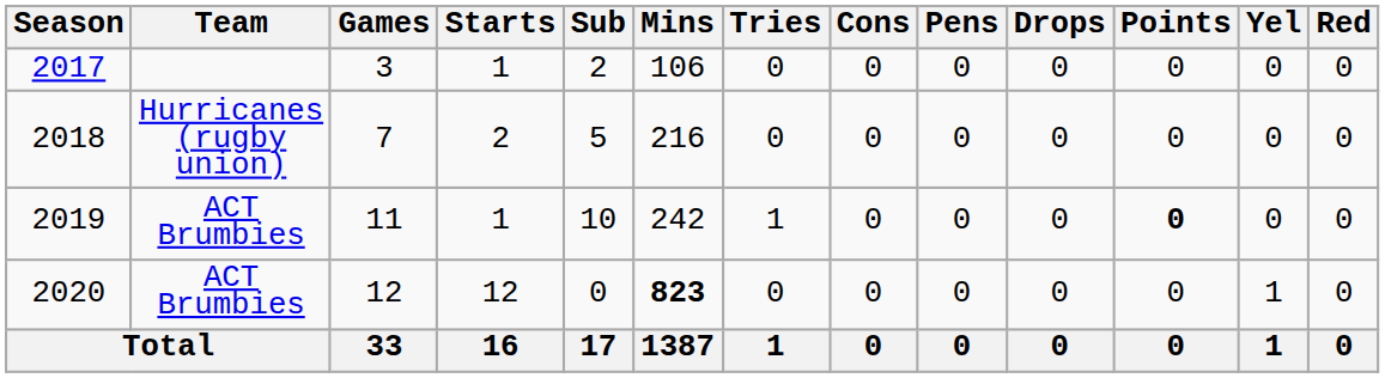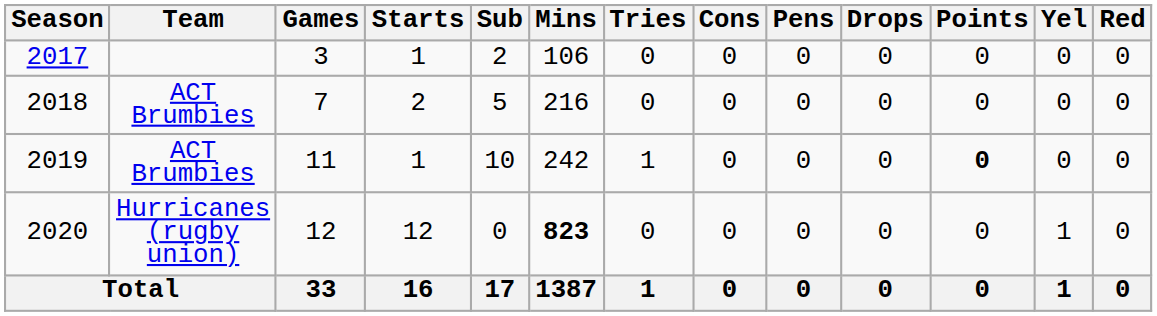 <table class="wikitable" style="text-align:center; line-height:90%; font-size:95%; width:60%;">
 <tr>
 <th>Season</th>
 <th>Team</th>
 <th>Games</th>
 <th>Starts</th>
 <th>Sub</th>
 <th>Mins</th>
 <th>Tries</th>
 <th>Cons</th>
 <th>Pens</th>
 <th>Drops</th>
 <th>Points</th>
 <th>Yel</th>
 <th>Red</th>
 </tr>
 <tr>
 <td><a href='#'>2017</a></td>
 <td></td>
 <td>3</td>
 <td>1</td>
 <td>2</td>
 <td>106</td>
 <td>0</td>
 <td>0</td>
 <td>0</td>
 <td>0</td>
 <td>0</td>
 <td>0</td>
 <td>0</td>
 </tr>
 <tr>
 <td>2018</td>
-<td><a href='#'>Hurricanes (rugby union)</a></td>
+<td><a href='#'>ACT Brumbies</a></td>
 <td>7</td>
 <td>2</td>
 <td>5</td>
 <td>216</td>
 <td>0</td>
 <td>0</td>
 <td>0</td>
 <td>0</td>
 <td>0</td>
 <td>0</td>
 <td>0</td>
 </tr>
 <tr>
 <td>2019</td>
 <td><a href='#'>ACT Brumbies</a></td>
 <td>11</td>
 <td>1</td>
 <td>10</td>
 <td>242</td>
 <td>1</td>
 <td>0</td>
 <td>0</td>
 <td>0</td>
 <td><strong>0</strong></td>
 <td>0</td>
 <td>0</td>
 </tr>
 <tr>
 <td>2020</td>
-<td><a href='#'>ACT Brumbies</a></td>
+<td><a href='#'>Hurricanes (rugby union)</a></td>
 <td>12</td>
 <td>12</td>
 <td>0</td>
 <td><strong>823</strong></td>
 <td>0</td>
 <td>0</td>
 <td>0</td>
 <td>0</td>
 <td>0</td>
 <td>1</td>
 <td>0</td>
 </tr>
 <tr>
 <th colspan="2">Total</th>
 <th>33</th>
 <th>16</th>
 <th>17</th>
 <th>1387</th>
 <th>1</th>
 <th>0</th>
 <th>0</th>
 <th>0</th>
 <th>0</th>
 <th>1</th>
 <th>0</th>
 </tr>
 </table>
